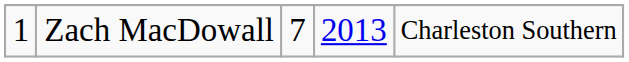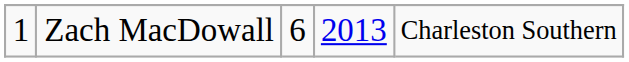 <table class="wikitable">
 <tr>
 </tr>
 <tr>
 <td>1</td>
 <td>Zach MacDowall</td>
-<td><abbr>7</abbr></td>
+<td><abbr>6</abbr></td>
 <td><a href='#'>2013</a></td>
 <td style="font-size:80%;">Charleston Southern</td>
 </tr>
 </table>
